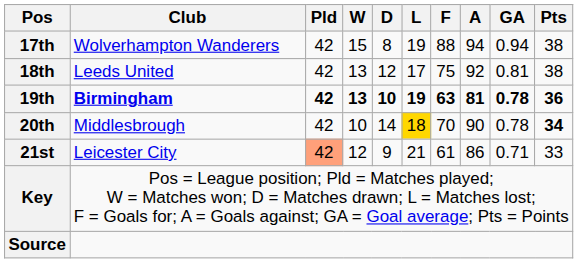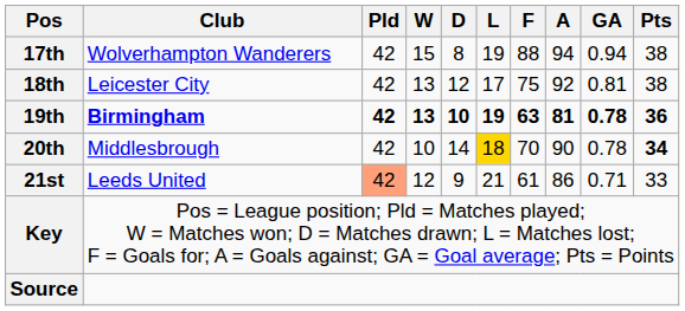 <table class="wikitable" style="text-align:center">
 <tr>
 <th scope="col">Pos</th>
 <th scope="col">Club</th>
 <th scope="col">Pld</th>
 <th scope="col">W</th>
 <th scope="col">D</th>
 <th scope="col">L</th>
 <th scope="col">F</th>
 <th scope="col">A</th>
 <th scope="col">GA</th>
 <th scope="col">Pts</th>
 </tr>
 <tr>
 <th scope="row">17th</th>
 <td align="left"><a href='#'>Wolverhampton Wanderers</a></td>
 <td>42</td>
 <td>15</td>
 <td>8</td>
 <td>19</td>
 <td>88</td>
 <td>94</td>
 <td>0.94</td>
 <td>38</td>
 </tr>
 <tr>
 <th scope="row">18th</th>
-<td align="left"><a href='#'>Leeds United</a></td>
+<td align="left"><a href='#'>Leicester City</a></td>
 <td>42</td>
 <td>13</td>
 <td>12</td>
 <td>17</td>
 <td>75</td>
 <td>92</td>
 <td>0.81</td>
 <td>38</td>
 </tr>
 <tr style="font-weight:bold">
 <th scope="row">19th</th>
 <td align="left"><a href='#'>Birmingham</a></td>
 <td>42</td>
 <td>13</td>
 <td>10</td>
 <td>19</td>
 <td>63</td>
 <td>81</td>
 <td>0.78</td>
 <td>36</td>
 </tr>
 <tr>
 <th scope="row">20th</th>
 <td align="left"><a href='#'>Middlesbrough</a></td>
 <td>42</td>
 <td>10</td>
 <td>14</td>
 <td style="background: gold;">18</td>
 <td>70</td>
 <td>90</td>
 <td>0.78</td>
 <td><strong>34</strong></td>
 </tr>
 <tr>
 <th scope="row">21st</th>
-<td align="left"><a href='#'>Leicester City</a></td>
+<td align="left"><a href='#'>Leeds United</a></td>
 <td style="background: lightsalmon;">42</td>
 <td>12</td>
 <td>9</td>
 <td>21</td>
 <td>61</td>
 <td>86</td>
 <td>0.71</td>
 <td>33</td>
 </tr>
 <tr>
 <th scope="row">Key</th>
 <td colspan="9">Pos = League position; Pld = Matches played;<br>W = Matches won; D = Matches drawn; L = Matches lost;<br>F = Goals for; A = Goals against; GA = <a href='#'>Goal average</a>; Pts = Points</td>
 </tr>
 <tr>
 <th scope="row">Source</th>
 <td colspan="9"></td>
 </tr>
 </table>
